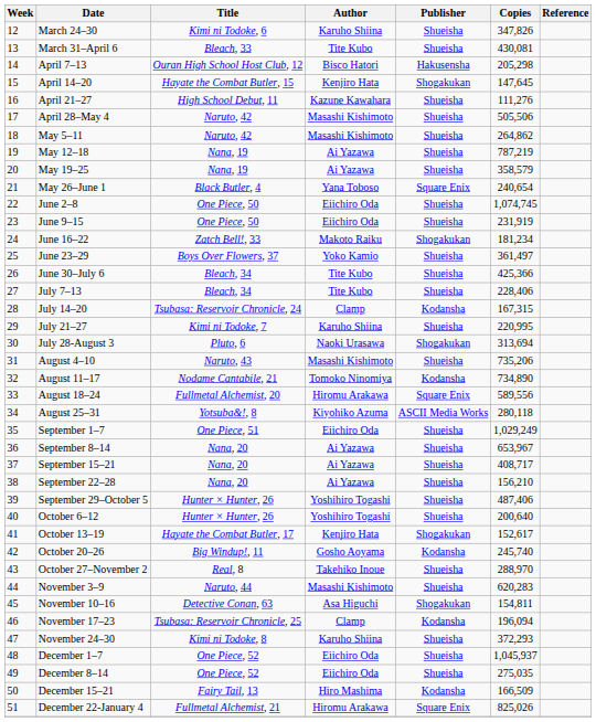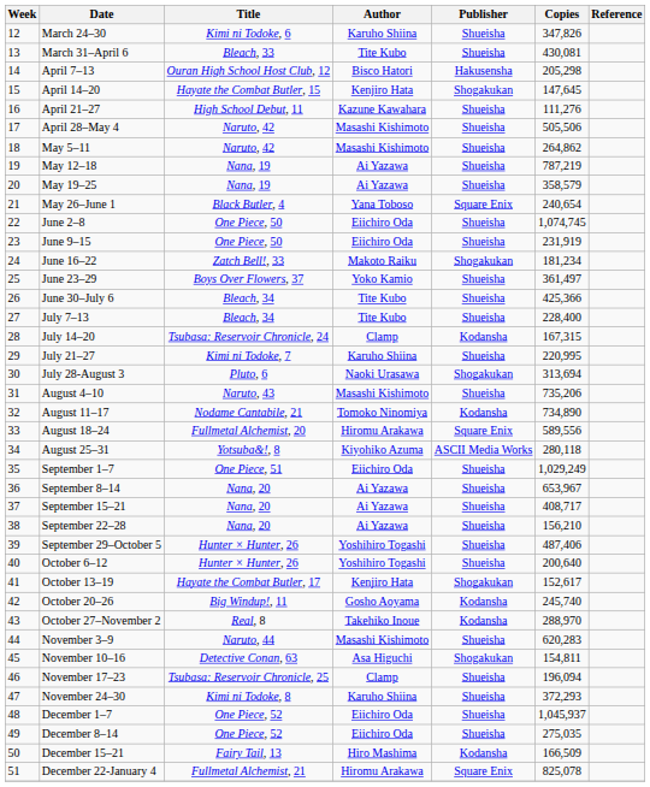 <table class="wikitable sortable">
 <tr>
 <th style="text-align: center;">Week</th>
 <th style="text-align: center;">Date</th>
 <th style="text-align: center;">Title</th>
 <th style="text-align: center;">Author</th>
 <th style="text-align: center;">Publisher</th>
 <th style="text-align: center;">Copies</th>
 <th style="text-align: center;">Reference</th>
 </tr>
 <tr>
 <td>12</td>
 <td>March 24–30</td>
 <td style="text-align: center;"><em><a href='#'>Kimi ni Todoke</a></em>, <a href='#'>6</a></td>
 <td style="text-align: center;"><a href='#'>Karuho Shiina</a></td>
 <td style="text-align: center;"><a href='#'>Shueisha</a></td>
 <td style="text-align: center;">347,826</td>
 <td style="text-align: center;"></td>
 </tr>
 <tr>
 <td>13</td>
 <td>March 31–April 6</td>
 <td style="text-align: center;"><em><a href='#'>Bleach</a></em>, <a href='#'>33</a></td>
 <td style="text-align: center;"><a href='#'>Tite Kubo</a></td>
 <td style="text-align: center;"><a href='#'>Shueisha</a></td>
 <td style="text-align: center;">430,081</td>
 <td style="text-align: center;"></td>
 </tr>
 <tr>
 <td>14</td>
 <td>April 7–13</td>
 <td style="text-align: center;"><em><a href='#'>Ouran High School Host Club</a></em>, <a href='#'>12</a></td>
 <td style="text-align: center;"><a href='#'>Bisco Hatori</a></td>
 <td style="text-align: center;"><a href='#'>Hakusensha</a></td>
 <td style="text-align: center;">205,298</td>
 <td style="text-align: center;"></td>
 </tr>
 <tr>
 <td>15</td>
 <td>April 14–20</td>
 <td style="text-align: center;"><em><a href='#'>Hayate the Combat Butler</a></em>, <a href='#'>15</a></td>
 <td style="text-align: center;"><a href='#'>Kenjiro Hata</a></td>
 <td style="text-align: center;"><a href='#'>Shogakukan</a></td>
 <td style="text-align: center;">147,645</td>
 <td style="text-align: center;"></td>
 </tr>
 <tr>
 <td>16</td>
 <td>April 21–27</td>
 <td style="text-align: center;"><em><a href='#'>High School Debut</a></em>, <a href='#'>11</a></td>
 <td style="text-align: center;"><a href='#'>Kazune Kawahara</a></td>
 <td style="text-align: center;"><a href='#'>Shueisha</a></td>
 <td style="text-align: center;">111,276</td>
 <td style="text-align: center;"></td>
 </tr>
 <tr>
 <td>17</td>
 <td>April 28–May 4</td>
 <td style="text-align: center;"><em><a href='#'>Naruto</a></em>, <a href='#'>42</a></td>
 <td style="text-align: center;"><a href='#'>Masashi Kishimoto</a></td>
 <td style="text-align: center;"><a href='#'>Shueisha</a></td>
 <td style="text-align: center;">505,506</td>
 <td style="text-align: center;"></td>
 </tr>
 <tr>
 <td>18</td>
 <td>May 5–11</td>
 <td style="text-align: center;"><em><a href='#'>Naruto</a></em>, <a href='#'>42</a></td>
 <td style="text-align: center;"><a href='#'>Masashi Kishimoto</a></td>
 <td style="text-align: center;"><a href='#'>Shueisha</a></td>
 <td style="text-align: center;">264,862</td>
 <td style="text-align: center;"></td>
 </tr>
 <tr>
 <td>19</td>
 <td>May 12–18</td>
 <td style="text-align: center;"><em><a href='#'>Nana</a></em>, <a href='#'>19</a></td>
 <td style="text-align: center;"><a href='#'>Ai Yazawa</a></td>
 <td style="text-align: center;"><a href='#'>Shueisha</a></td>
 <td style="text-align: center;">787,219</td>
 <td style="text-align: center;"></td>
 </tr>
 <tr>
 <td>20</td>
 <td>May 19–25</td>
 <td style="text-align: center;"><em><a href='#'>Nana</a></em>, <a href='#'>19</a></td>
 <td style="text-align: center;"><a href='#'>Ai Yazawa</a></td>
 <td style="text-align: center;"><a href='#'>Shueisha</a></td>
 <td style="text-align: center;">358,579</td>
 <td style="text-align: center;"></td>
 </tr>
 <tr>
 <td>21</td>
 <td>May 26–June 1</td>
 <td style="text-align: center;"><em><a href='#'>Black Butler</a></em>, <a href='#'>4</a></td>
 <td style="text-align: center;"><a href='#'>Yana Toboso</a></td>
 <td style="text-align: center;"><a href='#'>Square Enix</a></td>
 <td style="text-align: center;">240,654</td>
 <td style="text-align: center;"></td>
 </tr>
 <tr>
 <td>22</td>
 <td>June 2–8</td>
 <td style="text-align: center;"><em><a href='#'>One Piece</a></em>, <a href='#'>50</a></td>
 <td style="text-align: center;"><a href='#'>Eiichiro Oda</a></td>
 <td style="text-align: center;"><a href='#'>Shueisha</a></td>
 <td style="text-align: center;">1,074,745</td>
 <td style="text-align: center;"></td>
 </tr>
 <tr>
 <td>23</td>
 <td>June 9–15</td>
 <td style="text-align: center;"><em><a href='#'>One Piece</a></em>, <a href='#'>50</a></td>
 <td style="text-align: center;"><a href='#'>Eiichiro Oda</a></td>
 <td style="text-align: center;"><a href='#'>Shueisha</a></td>
 <td style="text-align: center;">231,919</td>
 <td style="text-align: center;"></td>
 </tr>
 <tr>
 <td>24</td>
 <td>June 16–22</td>
 <td style="text-align: center;"><em><a href='#'>Zatch Bell!</a></em>, <a href='#'>33</a></td>
 <td style="text-align: center;"><a href='#'>Makoto Raiku</a></td>
 <td style="text-align: center;"><a href='#'>Shogakukan</a></td>
 <td style="text-align: center;">181,234</td>
 <td style="text-align: center;"></td>
 </tr>
 <tr>
 <td>25</td>
 <td>June 23–29</td>
 <td style="text-align: center;"><em><a href='#'>Boys Over Flowers</a></em>, <a href='#'>37</a></td>
 <td style="text-align: center;"><a href='#'>Yoko Kamio</a></td>
 <td style="text-align: center;"><a href='#'>Shueisha</a></td>
 <td style="text-align: center;">361,497</td>
 <td style="text-align: center;"></td>
 </tr>
 <tr>
 <td>26</td>
 <td>June 30–July 6</td>
 <td style="text-align: center;"><em><a href='#'>Bleach</a></em>, <a href='#'>34</a></td>
 <td style="text-align: center;"><a href='#'>Tite Kubo</a></td>
 <td style="text-align: center;"><a href='#'>Shueisha</a></td>
 <td style="text-align: center;">425,366</td>
 <td style="text-align: center;"></td>
 </tr>
 <tr>
 <td>27</td>
 <td>July 7–13</td>
 <td style="text-align: center;"><em><a href='#'>Bleach</a></em>, <a href='#'>34</a></td>
 <td style="text-align: center;"><a href='#'>Tite Kubo</a></td>
 <td style="text-align: center;"><a href='#'>Shueisha</a></td>
-<td style="text-align: center;">228,406</td>
+<td style="text-align: center;">228,400</td>
 <td style="text-align: center;"></td>
 </tr>
 <tr>
 <td>28</td>
 <td>July 14–20</td>
 <td style="text-align: center;"><em><a href='#'>Tsubasa: Reservoir Chronicle</a></em>, <a href='#'>24</a></td>
 <td style="text-align: center;"><a href='#'>Clamp</a></td>
 <td style="text-align: center;"><a href='#'>Kodansha</a></td>
 <td style="text-align: center;">167,315</td>
 <td style="text-align: center;"></td>
 </tr>
 <tr>
 <td>29</td>
 <td>July 21–27</td>
 <td style="text-align: center;"><em><a href='#'>Kimi ni Todoke</a></em>, <a href='#'>7</a></td>
 <td style="text-align: center;"><a href='#'>Karuho Shiina</a></td>
 <td style="text-align: center;"><a href='#'>Shueisha</a></td>
 <td style="text-align: center;">220,995</td>
 <td style="text-align: center;"></td>
 </tr>
 <tr>
 <td>30</td>
 <td>July 28-August 3</td>
 <td style="text-align: center;"><em><a href='#'>Pluto</a></em>, <a href='#'>6</a></td>
 <td style="text-align: center;"><a href='#'>Naoki Urasawa</a></td>
 <td style="text-align: center;"><a href='#'>Shogakukan</a></td>
 <td style="text-align: center;">313,694</td>
 <td style="text-align: center;"></td>
 </tr>
 <tr>
 <td>31</td>
 <td>August 4–10</td>
 <td style="text-align: center;"><em><a href='#'>Naruto</a></em>, <a href='#'>43</a></td>
 <td style="text-align: center;"><a href='#'>Masashi Kishimoto</a></td>
 <td style="text-align: center;"><a href='#'>Shueisha</a></td>
 <td style="text-align: center;">735,206</td>
 <td style="text-align: center;"></td>
 </tr>
 <tr>
 <td>32</td>
 <td>August 11–17</td>
 <td style="text-align: center;"><em><a href='#'>Nodame Cantabile</a></em>, <a href='#'>21</a></td>
 <td style="text-align: center;"><a href='#'>Tomoko Ninomiya</a></td>
 <td style="text-align: center;"><a href='#'>Kodansha</a></td>
 <td style="text-align: center;">734,890</td>
 <td style="text-align: center;"></td>
 </tr>
 <tr>
 <td>33</td>
 <td>August 18–24</td>
 <td style="text-align: center;"><em><a href='#'>Fullmetal Alchemist</a></em>, <a href='#'>20</a></td>
 <td style="text-align: center;"><a href='#'>Hiromu Arakawa</a></td>
 <td style="text-align: center;"><a href='#'>Square Enix</a></td>
 <td style="text-align: center;">589,556</td>
 <td style="text-align: center;"></td>
 </tr>
 <tr>
 <td>34</td>
 <td>August 25–31</td>
 <td style="text-align: center;"><em><a href='#'>Yotsuba&!</a></em>, <a href='#'>8</a></td>
 <td style="text-align: center;"><a href='#'>Kiyohiko Azuma</a></td>
 <td style="text-align: center;"><a href='#'>ASCII Media Works</a></td>
 <td style="text-align: center;">280,118</td>
 <td style="text-align: center;"></td>
 </tr>
 <tr>
 <td>35</td>
 <td>September 1–7</td>
 <td style="text-align: center;"><em><a href='#'>One Piece</a></em>, <a href='#'>51</a></td>
 <td style="text-align: center;"><a href='#'>Eiichiro Oda</a></td>
 <td style="text-align: center;"><a href='#'>Shueisha</a></td>
 <td style="text-align: center;">1,029,249</td>
 <td style="text-align: center;"></td>
 </tr>
 <tr>
 <td>36</td>
 <td>September 8–14</td>
 <td style="text-align: center;"><em><a href='#'>Nana</a></em>, <a href='#'>20</a></td>
 <td style="text-align: center;"><a href='#'>Ai Yazawa</a></td>
 <td style="text-align: center;"><a href='#'>Shueisha</a></td>
 <td style="text-align: center;">653,967</td>
 <td style="text-align: center;"></td>
 </tr>
 <tr>
 <td>37</td>
 <td>September 15–21</td>
 <td style="text-align: center;"><em><a href='#'>Nana</a></em>, <a href='#'>20</a></td>
 <td style="text-align: center;"><a href='#'>Ai Yazawa</a></td>
 <td style="text-align: center;"><a href='#'>Shueisha</a></td>
 <td style="text-align: center;">408,717</td>
 <td style="text-align: center;"></td>
 </tr>
 <tr>
 <td>38</td>
 <td>September 22–28</td>
 <td style="text-align: center;"><em><a href='#'>Nana</a></em>, <a href='#'>20</a></td>
 <td style="text-align: center;"><a href='#'>Ai Yazawa</a></td>
 <td style="text-align: center;"><a href='#'>Shueisha</a></td>
 <td style="text-align: center;">156,210</td>
 <td style="text-align: center;"></td>
 </tr>
 <tr>
 <td>39</td>
 <td>September 29–October 5</td>
 <td style="text-align: center;"><em><a href='#'>Hunter × Hunter</a></em>, <a href='#'>26</a></td>
 <td style="text-align: center;"><a href='#'>Yoshihiro Togashi</a></td>
 <td style="text-align: center;"><a href='#'>Shueisha</a></td>
 <td style="text-align: center;">487,406</td>
 <td style="text-align: center;"></td>
 </tr>
 <tr>
 <td>40</td>
 <td>October 6–12</td>
 <td style="text-align: center;"><em><a href='#'>Hunter × Hunter</a></em>, <a href='#'>26</a></td>
 <td style="text-align: center;"><a href='#'>Yoshihiro Togashi</a></td>
 <td style="text-align: center;"><a href='#'>Shueisha</a></td>
 <td style="text-align: center;">200,640</td>
 <td style="text-align: center;"></td>
 </tr>
 <tr>
 <td>41</td>
 <td>October 13–19</td>
 <td style="text-align: center;"><em><a href='#'>Hayate the Combat Butler</a></em>, <a href='#'>17</a></td>
 <td style="text-align: center;"><a href='#'>Kenjiro Hata</a></td>
 <td style="text-align: center;"><a href='#'>Shogakukan</a></td>
 <td style="text-align: center;">152,617</td>
 <td style="text-align: center;"></td>
 </tr>
 <tr>
 <td>42</td>
 <td>October 20–26</td>
 <td style="text-align: center;"><em><a href='#'>Big Windup!</a></em>, <a href='#'>11</a></td>
 <td style="text-align: center;"><a href='#'>Gosho Aoyama</a></td>
 <td style="text-align: center;"><a href='#'>Kodansha</a></td>
 <td style="text-align: center;">245,740</td>
 <td style="text-align: center;"></td>
 </tr>
 <tr>
 <td>43</td>
 <td>October 27–November 2</td>
 <td style="text-align: center;"><em><a href='#'>Real</a></em>, 8</td>
 <td style="text-align: center;"><a href='#'>Takehiko Inoue</a></td>
-<td style="text-align: center;"><a href='#'>Shueisha</a></td>
+<td style="text-align: center;"><a href='#'>Kodansha</a></td>
 <td style="text-align: center;">288,970</td>
 <td style="text-align: center;"></td>
 </tr>
 <tr>
 <td>44</td>
 <td>November 3–9</td>
 <td style="text-align: center;"><em><a href='#'>Naruto</a></em>, <a href='#'>44</a></td>
 <td style="text-align: center;"><a href='#'>Masashi Kishimoto</a></td>
 <td style="text-align: center;"><a href='#'>Shueisha</a></td>
 <td style="text-align: center;">620,283</td>
 <td style="text-align: center;"></td>
 </tr>
 <tr>
 <td>45</td>
 <td>November 10–16</td>
 <td style="text-align: center;"><em><a href='#'>Detective Conan</a></em>, <a href='#'>63</a></td>
 <td style="text-align: center;"><a href='#'>Asa Higuchi</a></td>
 <td style="text-align: center;"><a href='#'>Shogakukan</a></td>
 <td style="text-align: center;">154,811</td>
 <td style="text-align: center;"></td>
 </tr>
 <tr>
 <td>46</td>
 <td>November 17–23</td>
 <td style="text-align: center;"><em><a href='#'>Tsubasa: Reservoir Chronicle</a></em>, <a href='#'>25</a></td>
 <td style="text-align: center;"><a href='#'>Clamp</a></td>
-<td style="text-align: center;"><a href='#'>Kodansha</a></td>
+<td style="text-align: center;"><a href='#'>Shueisha</a></td>
 <td style="text-align: center;">196,094</td>
 <td style="text-align: center;"></td>
 </tr>
 <tr>
 <td>47</td>
 <td>November 24–30</td>
 <td style="text-align: center;"><em><a href='#'>Kimi ni Todoke</a></em>, <a href='#'>8</a></td>
 <td style="text-align: center;"><a href='#'>Karuho Shiina</a></td>
 <td style="text-align: center;"><a href='#'>Shueisha</a></td>
 <td style="text-align: center;">372,293</td>
 <td style="text-align: center;"></td>
 </tr>
 <tr>
 <td>48</td>
 <td>December 1–7</td>
 <td style="text-align: center;"><em><a href='#'>One Piece</a></em>, <a href='#'>52</a></td>
 <td style="text-align: center;"><a href='#'>Eiichiro Oda</a></td>
 <td style="text-align: center;"><a href='#'>Shueisha</a></td>
 <td style="text-align: center;">1,045,937</td>
 <td style="text-align: center;"></td>
 </tr>
 <tr>
 <td>49</td>
 <td>December 8–14</td>
 <td style="text-align: center;"><em><a href='#'>One Piece</a></em>, <a href='#'>52</a></td>
 <td style="text-align: center;"><a href='#'>Eiichiro Oda</a></td>
 <td style="text-align: center;"><a href='#'>Shueisha</a></td>
 <td style="text-align: center;">275,035</td>
 <td style="text-align: center;"></td>
 </tr>
 <tr>
 <td>50</td>
 <td>December 15–21</td>
 <td style="text-align: center;"><em><a href='#'>Fairy Tail</a></em>, <a href='#'>13</a></td>
 <td style="text-align: center;"><a href='#'>Hiro Mashima</a></td>
 <td style="text-align: center;"><a href='#'>Kodansha</a></td>
 <td style="text-align: center;">166,509</td>
 <td style="text-align: center;"></td>
 </tr>
 <tr>
 <td>51</td>
 <td>December 22-January 4</td>
 <td style="text-align: center;"><em><a href='#'>Fullmetal Alchemist</a></em>, <a href='#'>21</a></td>
 <td style="text-align: center;"><a href='#'>Hiromu Arakawa</a></td>
 <td style="text-align: center;"><a href='#'>Square Enix</a></td>
-<td style="text-align: center;">825,026</td>
+<td style="text-align: center;">825,078</td>
 <td style="text-align: center;"></td>
 </tr>
 <tr>
 </tr>
 </table>
